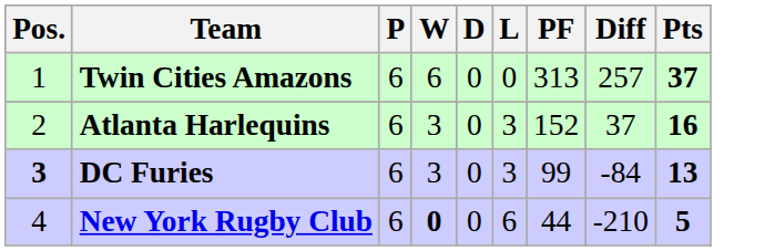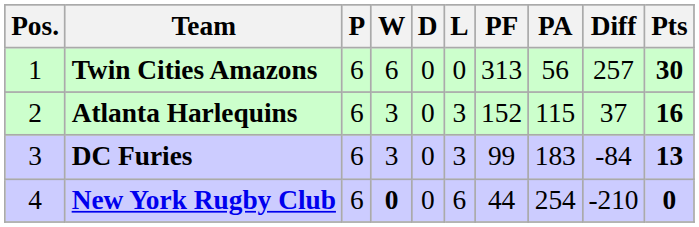 <table class="wikitable" style="text-align: center;">
 <tr>
 <th>Pos.</th>
 <th>Team</th>
 <th>P</th>
 <th>W</th>
 <th>D</th>
 <th>L</th>
 <th>PF</th>
+<th>PA</th>
 <th>Diff</th>
 <th>Pts</th>
 </tr>
 <tr bgcolor="ccffcc">
 <td>1</td>
 <td align="left"><strong>Twin Cities Amazons</strong></td>
 <td>6</td>
 <td>6</td>
 <td>0</td>
 <td>0</td>
 <td>313</td>
+<td>56</td>
 <td>257</td>
-<td><strong>37</strong></td>
+<td><strong>30</strong></td>
 </tr>
 <tr bgcolor="ccffcc">
 <td>2</td>
 <td align="left"><strong>Atlanta Harlequins</strong></td>
 <td>6</td>
 <td>3</td>
 <td>0</td>
 <td>3</td>
 <td>152</td>
+<td>115</td>
 <td>37</td>
 <td><strong>16</strong></td>
 </tr>
 <tr bgcolor="ccccff">
-<td><strong>3</strong></td>
+<td>3</td>
 <td align="left"><strong>DC Furies</strong></td>
 <td>6</td>
 <td>3</td>
 <td>0</td>
 <td>3</td>
 <td>99</td>
+<td>183</td>
 <td>-84</td>
 <td><strong>13</strong></td>
 </tr>
 <tr bgcolor="ccccff">
 <td>4</td>
 <td align="left"><strong><a href='#'>New York Rugby Club</a></strong></td>
 <td>6</td>
 <td><strong>0</strong></td>
 <td>0</td>
 <td>6</td>
 <td>44</td>
+<td>254</td>
 <td>-210</td>
-<td><strong>5</strong></td>
+<td><strong>0</strong></td>
 </tr>
 </table>
